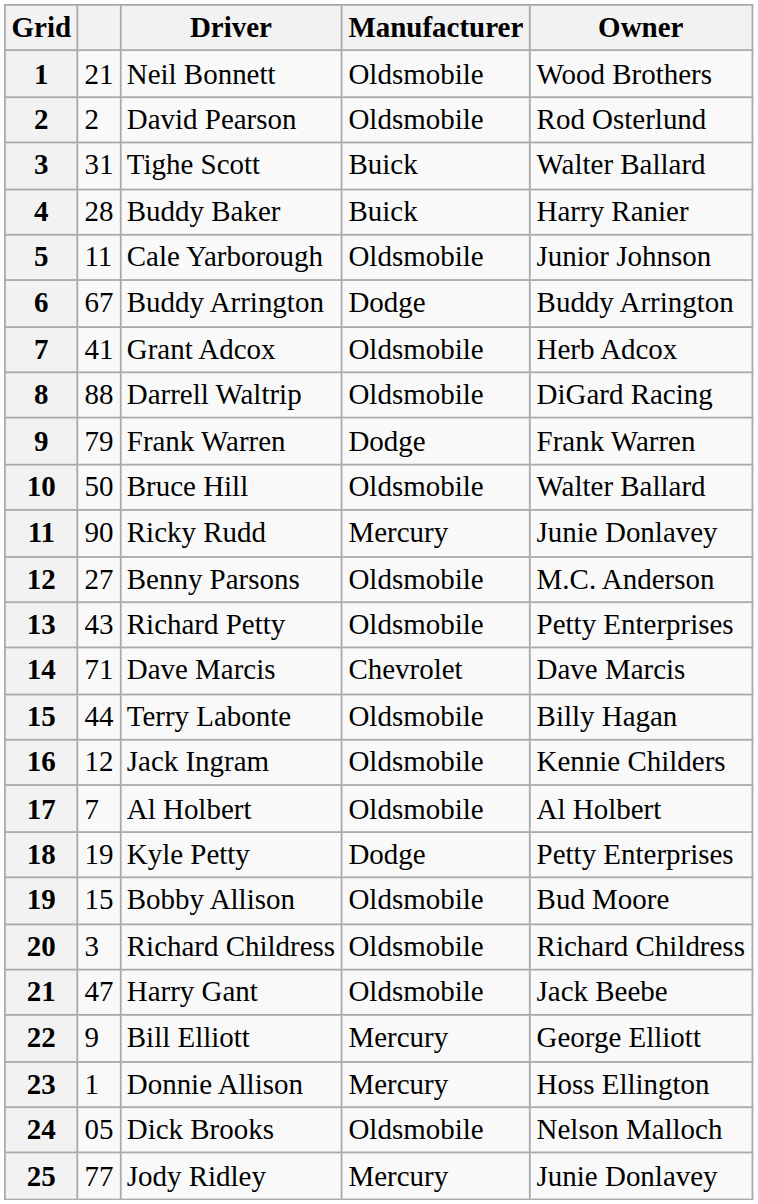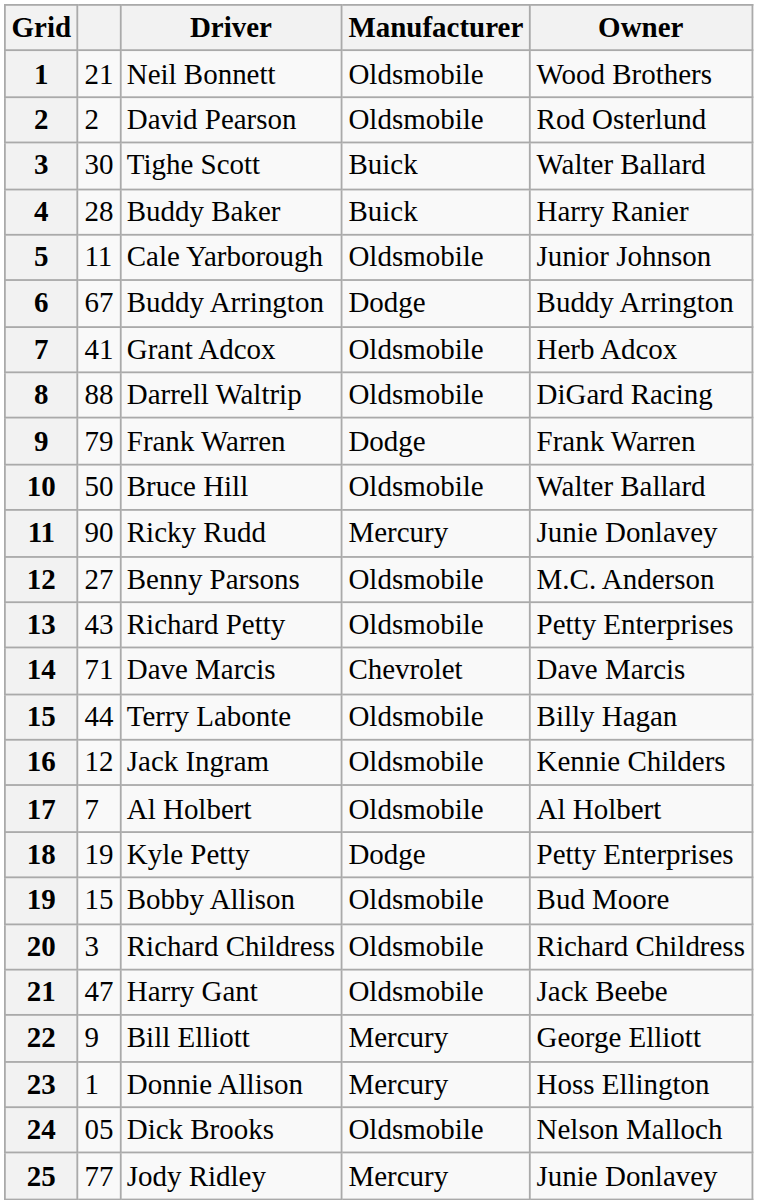 <table class="wikitable">
 <tr>
 <th>Grid</th>
 <th></th>
 <th>Driver</th>
 <th>Manufacturer</th>
 <th>Owner</th>
 </tr>
 <tr>
 <th>1</th>
 <td>21</td>
 <td>Neil Bonnett</td>
 <td>Oldsmobile</td>
 <td>Wood Brothers</td>
 </tr>
 <tr>
 <th>2</th>
 <td>2</td>
 <td>David Pearson</td>
 <td>Oldsmobile</td>
 <td>Rod Osterlund</td>
 </tr>
 <tr>
 <th>3</th>
-<td>31</td>
+<td>30</td>
 <td>Tighe Scott</td>
 <td>Buick</td>
 <td>Walter Ballard</td>
 </tr>
 <tr>
 <th>4</th>
 <td>28</td>
 <td>Buddy Baker</td>
 <td>Buick</td>
 <td>Harry Ranier</td>
 </tr>
 <tr>
 <th>5</th>
 <td>11</td>
 <td>Cale Yarborough</td>
 <td>Oldsmobile</td>
 <td>Junior Johnson</td>
 </tr>
 <tr>
 <th>6</th>
 <td>67</td>
 <td>Buddy Arrington</td>
 <td>Dodge</td>
 <td>Buddy Arrington</td>
 </tr>
 <tr>
 <th>7</th>
 <td>41</td>
 <td>Grant Adcox</td>
 <td>Oldsmobile</td>
 <td>Herb Adcox</td>
 </tr>
 <tr>
 <th>8</th>
 <td>88</td>
 <td>Darrell Waltrip</td>
 <td>Oldsmobile</td>
 <td>DiGard Racing</td>
 </tr>
 <tr>
 <th>9</th>
 <td>79</td>
 <td>Frank Warren</td>
 <td>Dodge</td>
 <td>Frank Warren</td>
 </tr>
 <tr>
 <th>10</th>
 <td>50</td>
 <td>Bruce Hill</td>
 <td>Oldsmobile</td>
 <td>Walter Ballard</td>
 </tr>
 <tr>
 <th>11</th>
 <td>90</td>
 <td>Ricky Rudd</td>
 <td>Mercury</td>
 <td>Junie Donlavey</td>
 </tr>
 <tr>
 <th>12</th>
 <td>27</td>
 <td>Benny Parsons</td>
 <td>Oldsmobile</td>
 <td>M.C. Anderson</td>
 </tr>
 <tr>
 <th>13</th>
 <td>43</td>
 <td>Richard Petty</td>
 <td>Oldsmobile</td>
 <td>Petty Enterprises</td>
 </tr>
 <tr>
 <th>14</th>
 <td>71</td>
 <td>Dave Marcis</td>
 <td>Chevrolet</td>
 <td>Dave Marcis</td>
 </tr>
 <tr>
 <th>15</th>
 <td>44</td>
 <td>Terry Labonte</td>
 <td>Oldsmobile</td>
 <td>Billy Hagan</td>
 </tr>
 <tr>
 <th>16</th>
 <td>12</td>
 <td>Jack Ingram</td>
 <td>Oldsmobile</td>
 <td>Kennie Childers</td>
 </tr>
 <tr>
 <th>17</th>
 <td>7</td>
 <td>Al Holbert</td>
 <td>Oldsmobile</td>
 <td>Al Holbert</td>
 </tr>
 <tr>
 <th>18</th>
 <td>19</td>
 <td>Kyle Petty</td>
 <td>Dodge</td>
 <td>Petty Enterprises</td>
 </tr>
 <tr>
 <th>19</th>
 <td>15</td>
 <td>Bobby Allison</td>
 <td>Oldsmobile</td>
 <td>Bud Moore</td>
 </tr>
 <tr>
 <th>20</th>
 <td>3</td>
 <td>Richard Childress</td>
 <td>Oldsmobile</td>
 <td>Richard Childress</td>
 </tr>
 <tr>
 <th>21</th>
 <td>47</td>
 <td>Harry Gant</td>
 <td>Oldsmobile</td>
 <td>Jack Beebe</td>
 </tr>
 <tr>
 <th>22</th>
 <td>9</td>
 <td>Bill Elliott</td>
 <td>Mercury</td>
 <td>George Elliott</td>
 </tr>
 <tr>
 <th>23</th>
 <td>1</td>
 <td>Donnie Allison</td>
 <td>Mercury</td>
 <td>Hoss Ellington</td>
 </tr>
 <tr>
 <th>24</th>
 <td>05</td>
 <td>Dick Brooks</td>
 <td>Oldsmobile</td>
 <td>Nelson Malloch</td>
 </tr>
 <tr>
 <th>25</th>
 <td>77</td>
 <td>Jody Ridley</td>
 <td>Mercury</td>
 <td>Junie Donlavey</td>
 </tr>
 </table>
